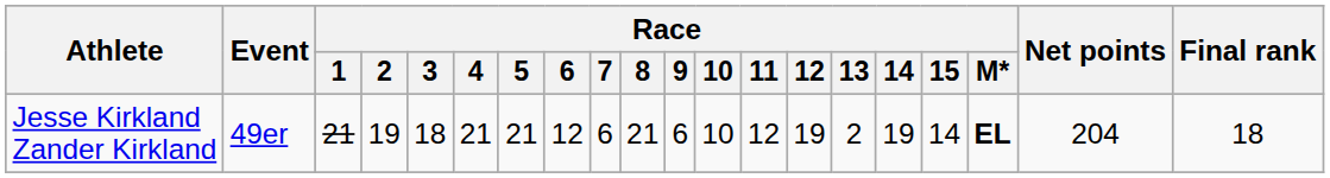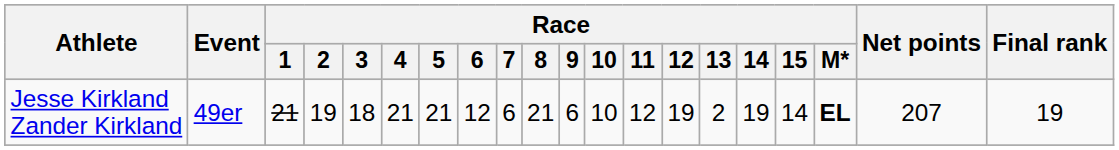 <table class="wikitable" border="1" style="font-size:90%">
 <tr>
 <th rowspan="2">Athlete</th>
 <th rowspan="2">Event</th>
 <th colspan=16>Race</th>
 <th rowspan=2>Net points</th>
 <th rowspan=2>Final rank</th>
 </tr>
 <tr style="font-size:95%">
 <th>1</th>
 <th>2</th>
 <th>3</th>
 <th>4</th>
 <th>5</th>
 <th>6</th>
 <th>7</th>
 <th>8</th>
 <th>9</th>
 <th>10</th>
 <th>11</th>
 <th>12</th>
 <th>13</th>
 <th>14</th>
 <th>15</th>
 <th>M*</th>
 </tr>
 <tr align=center>
 <td align=left><a href='#'>Jesse Kirkland</a><br><a href='#'>Zander Kirkland</a></td>
 <td align=left><a href='#'>49er</a></td>
 <td><s>21<br><small></small></s></td>
 <td>19</td>
 <td>18</td>
 <td>21<br><small></small></td>
 <td>21<br><small></small></td>
 <td>12</td>
 <td>6</td>
 <td>21<br><small></small></td>
 <td>6</td>
 <td>10</td>
 <td>12</td>
 <td>19</td>
 <td>2</td>
 <td>19</td>
 <td>14</td>
 <td><strong>EL</strong></td>
-<td>204</td>
-<td>18</td>
+<td>207</td>
+<td>19</td>
 </tr>
 </table>
